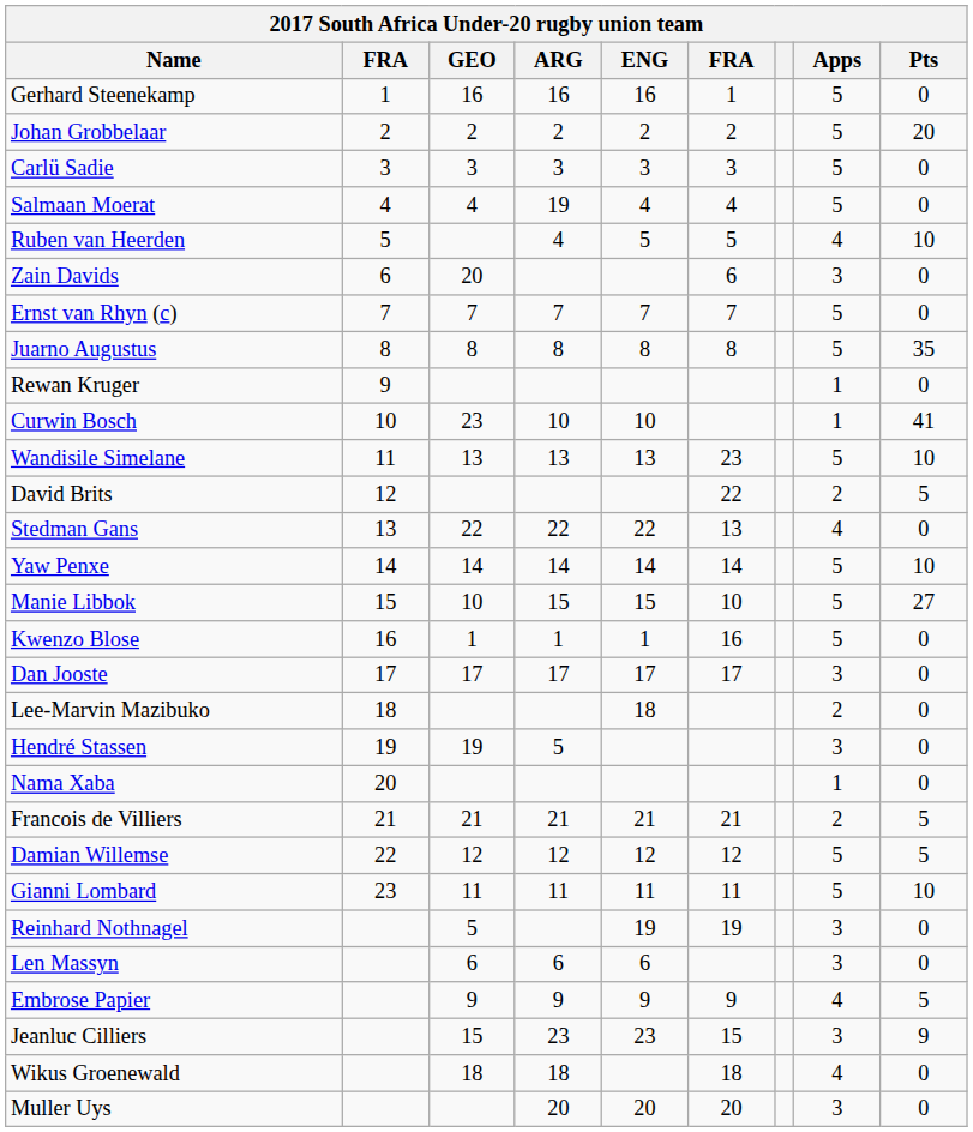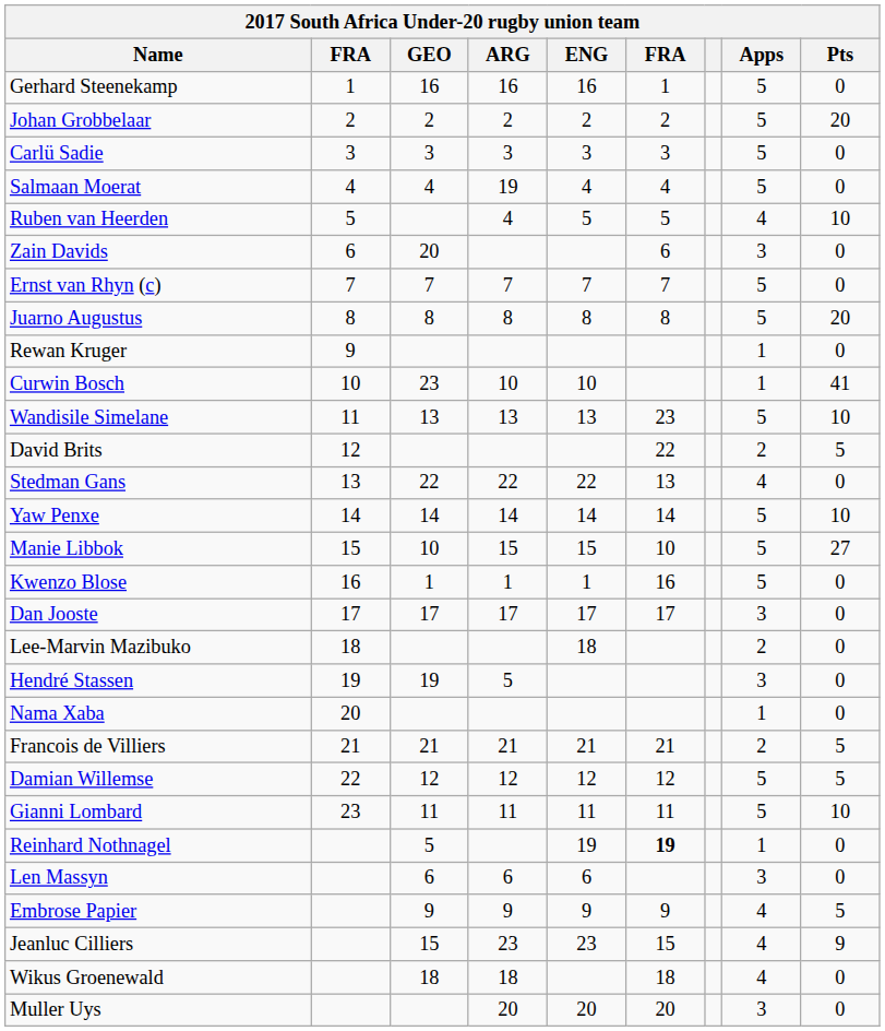 <table class="wikitable collapsible collapsed" style="text-align:center; font-size:90%; width:50%">
 <tr>
 <th colspan="100%">2017 South Africa Under-20 rugby union team</th>
 </tr>
 <tr>
 <th style="width:35%;">Name</th>
 <th style="width:9%;">FRA</th>
 <th style="width:9%;">GEO</th>
 <th style="width:9%;">ARG</th>
 <th style="width:9%;">ENG</th>
 <th style="width:9%;">FRA</th>
 <th style="width:2%;"></th>
 <th style="width:9%;">Apps</th>
 <th style="width:9%;">Pts</th>
 </tr>
 <tr>
 <td style="text-align:left;">Gerhard Steenekamp</td>
 <td>1</td>
 <td>16 </td>
 <td>16 </td>
 <td>16 </td>
 <td>1</td>
 <td></td>
 <td>5</td>
 <td>0</td>
 </tr>
 <tr>
 <td style="text-align:left;"><a href='#'>Johan Grobbelaar</a></td>
 <td>2</td>
 <td>2</td>
 <td>2</td>
 <td>2</td>
 <td>2</td>
 <td></td>
 <td>5</td>
 <td>20</td>
 </tr>
 <tr>
 <td style="text-align:left;"><a href='#'>Carlü Sadie</a></td>
 <td>3</td>
 <td>3</td>
 <td>3</td>
 <td>3</td>
 <td>3</td>
 <td></td>
 <td>5</td>
 <td>0</td>
 </tr>
 <tr>
 <td style="text-align:left;"><a href='#'>Salmaan Moerat</a></td>
 <td>4</td>
 <td>4</td>
 <td>19 </td>
 <td>4</td>
 <td>4</td>
 <td></td>
 <td>5</td>
 <td>0</td>
 </tr>
 <tr>
 <td style="text-align:left;"><a href='#'>Ruben van Heerden</a></td>
 <td>5</td>
 <td></td>
 <td>4</td>
 <td>5</td>
 <td>5</td>
 <td></td>
 <td>4</td>
 <td>10</td>
 </tr>
 <tr>
 <td style="text-align:left;"><a href='#'>Zain Davids</a></td>
 <td>6</td>
 <td>20 </td>
 <td></td>
 <td></td>
 <td>6</td>
 <td></td>
 <td>3</td>
 <td>0</td>
 </tr>
 <tr>
 <td style="text-align:left;"><a href='#'>Ernst van Rhyn</a> (<a href='#'>c</a>)</td>
 <td>7</td>
 <td>7</td>
 <td>7</td>
 <td>7</td>
 <td>7</td>
 <td></td>
 <td>5</td>
 <td>0</td>
 </tr>
 <tr>
 <td style="text-align:left;"><a href='#'>Juarno Augustus</a></td>
 <td>8</td>
 <td>8</td>
 <td>8</td>
 <td>8</td>
 <td>8</td>
 <td></td>
 <td>5</td>
-<td>35</td>
+<td>20</td>
 </tr>
 <tr>
 <td style="text-align:left;">Rewan Kruger</td>
 <td>9</td>
 <td></td>
 <td></td>
 <td></td>
 <td></td>
 <td></td>
 <td>1</td>
 <td>0</td>
 </tr>
 <tr>
 <td style="text-align:left;"><a href='#'>Curwin Bosch</a></td>
 <td>10</td>
 <td>23 </td>
 <td>10</td>
 <td>10</td>
 <td></td>
 <td></td>
 <td>1</td>
 <td>41</td>
 </tr>
 <tr>
 <td style="text-align:left;"><a href='#'>Wandisile Simelane</a></td>
 <td>11</td>
 <td>13</td>
 <td>13</td>
 <td>13</td>
 <td>23 </td>
 <td></td>
 <td>5</td>
 <td>10</td>
 </tr>
 <tr>
 <td style="text-align:left;">David Brits</td>
 <td>12</td>
 <td></td>
 <td></td>
 <td></td>
 <td>22 </td>
 <td></td>
 <td>2</td>
 <td>5</td>
 </tr>
 <tr>
 <td style="text-align:left;"><a href='#'>Stedman Gans</a></td>
 <td>13</td>
 <td>22</td>
 <td>22 </td>
 <td>22 </td>
 <td>13</td>
 <td></td>
 <td>4</td>
 <td>0</td>
 </tr>
 <tr>
 <td style="text-align:left;"><a href='#'>Yaw Penxe</a></td>
 <td>14</td>
 <td>14</td>
 <td>14</td>
 <td>14</td>
 <td>14</td>
 <td></td>
 <td>5</td>
 <td>10</td>
 </tr>
 <tr>
 <td style="text-align:left;"><a href='#'>Manie Libbok</a></td>
 <td>15</td>
 <td>10</td>
 <td>15</td>
 <td>15</td>
 <td>10</td>
 <td></td>
 <td>5</td>
 <td>27</td>
 </tr>
 <tr>
 <td style="text-align:left;"><a href='#'>Kwenzo Blose</a></td>
 <td>16 </td>
 <td>1</td>
 <td>1</td>
 <td>1</td>
 <td>16 </td>
 <td></td>
 <td>5</td>
 <td>0</td>
 </tr>
 <tr>
 <td style="text-align:left;"><a href='#'>Dan Jooste</a></td>
 <td>17</td>
 <td>17 </td>
 <td>17 </td>
 <td>17</td>
 <td>17 </td>
 <td></td>
 <td>3</td>
 <td>0</td>
 </tr>
 <tr>
 <td style="text-align:left;">Lee-Marvin Mazibuko</td>
 <td>18 </td>
 <td></td>
 <td></td>
 <td>18 </td>
 <td></td>
 <td></td>
 <td>2</td>
 <td>0</td>
 </tr>
 <tr>
 <td style="text-align:left;"><a href='#'>Hendré Stassen</a></td>
 <td>19 </td>
 <td>19 </td>
 <td>5</td>
 <td></td>
 <td></td>
 <td></td>
 <td>3</td>
 <td>0</td>
 </tr>
 <tr>
 <td style="text-align:left;"><a href='#'>Nama Xaba</a></td>
 <td>20 </td>
 <td></td>
 <td></td>
 <td></td>
 <td></td>
 <td></td>
 <td>1</td>
 <td>0</td>
 </tr>
 <tr>
 <td style="text-align:left;">Francois de Villiers</td>
 <td>21 </td>
 <td>21</td>
 <td>21 </td>
 <td>21</td>
 <td>21</td>
 <td></td>
 <td>2</td>
 <td>5</td>
 </tr>
 <tr>
 <td style="text-align:left;"><a href='#'>Damian Willemse</a></td>
 <td>22 </td>
 <td>12</td>
 <td>12</td>
 <td>12</td>
 <td>12</td>
 <td></td>
 <td>5</td>
 <td>5</td>
 </tr>
 <tr>
 <td style="text-align:left;"><a href='#'>Gianni Lombard</a></td>
 <td>23 </td>
 <td>11</td>
 <td>11</td>
 <td>11</td>
 <td>11</td>
 <td></td>
 <td>5</td>
 <td>10</td>
 </tr>
 <tr>
 <td style="text-align:left;"><a href='#'>Reinhard Nothnagel</a></td>
 <td></td>
 <td>5</td>
 <td></td>
 <td>19 </td>
-<td>19 </td>
+<td><strong>19 </strong></td>
 <td></td>
-<td>3</td>
+<td>1</td>
 <td>0</td>
 </tr>
 <tr>
 <td style="text-align:left;"><a href='#'>Len Massyn</a></td>
 <td></td>
 <td>6</td>
 <td>6</td>
 <td>6</td>
 <td></td>
 <td></td>
 <td>3</td>
 <td>0</td>
 </tr>
 <tr>
 <td style="text-align:left;"><a href='#'>Embrose Papier</a></td>
 <td></td>
 <td>9</td>
 <td>9</td>
 <td>9</td>
 <td>9</td>
 <td></td>
 <td>4</td>
 <td>5</td>
 </tr>
 <tr>
 <td style="text-align:left;">Jeanluc Cilliers</td>
 <td></td>
 <td>15</td>
 <td>23 </td>
 <td>23</td>
 <td>15</td>
 <td></td>
-<td>3</td>
+<td>4</td>
 <td>9</td>
 </tr>
 <tr>
 <td style="text-align:left;">Wikus Groenewald</td>
 <td></td>
 <td>18 </td>
 <td>18 </td>
 <td></td>
 <td>18 </td>
 <td></td>
 <td>4</td>
 <td>0</td>
 </tr>
 <tr>
 <td style="text-align:left;">Muller Uys</td>
 <td></td>
 <td></td>
 <td>20 </td>
 <td>20 </td>
 <td>20 </td>
 <td></td>
 <td>3</td>
 <td>0</td>
 </tr>
 </table>
